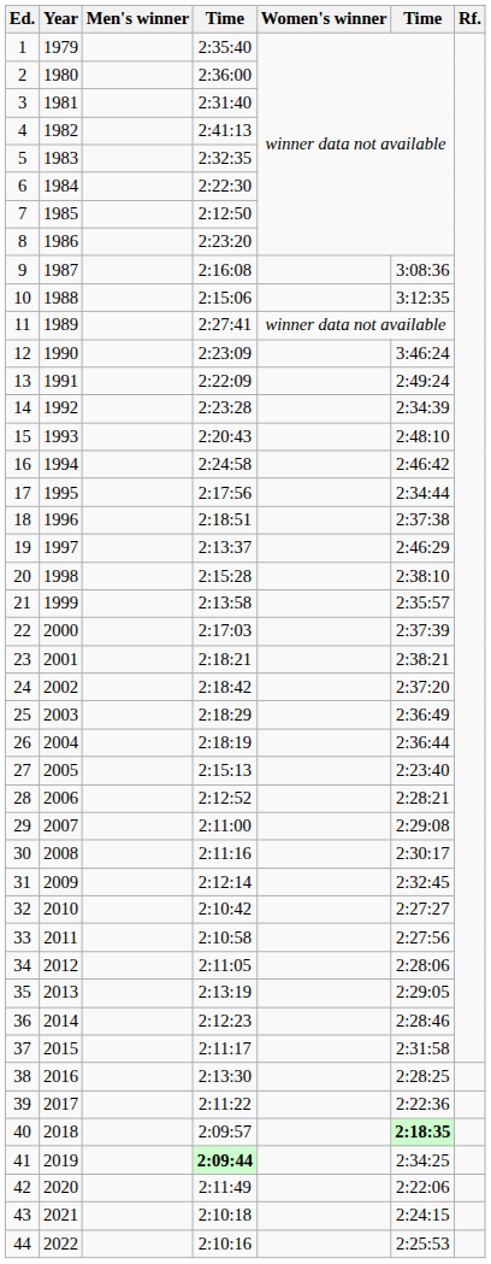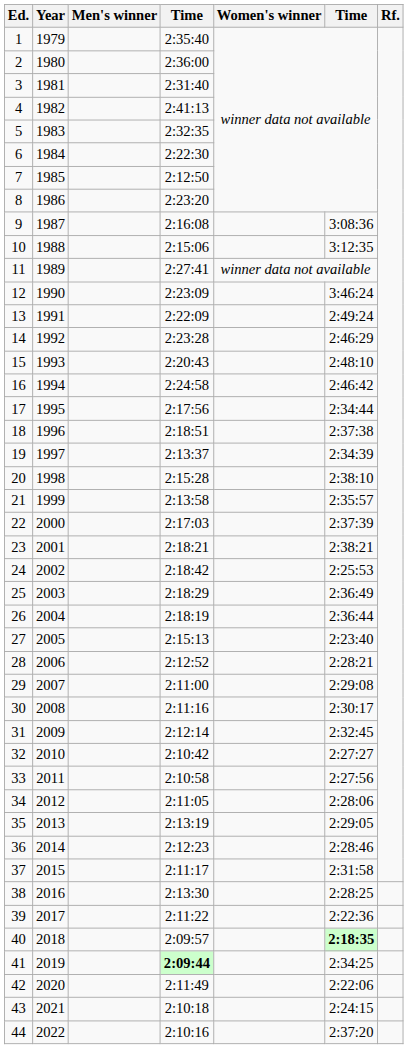 <table class="wikitable sortable" style=" text-align:center;">
 <tr>
 <th class="unsortable">Ed.</th>
 <th>Year</th>
 <th>Men's winner</th>
 <th>Time</th>
 <th>Women's winner</th>
 <th>Time</th>
 <th class="unsortable">Rf.</th>
 </tr>
 <tr>
 <td>1</td>
 <td>1979</td>
 <td align="left"></td>
 <td>2:35:40</td>
 <td colspan="2" rowspan="8"><em>winner data not available</em></td>
 </tr>
 <tr>
 <td>2</td>
 <td>1980</td>
 <td align="left"></td>
 <td>2:36:00</td>
 </tr>
 <tr>
 <td>3</td>
 <td>1981</td>
 <td align="left"></td>
 <td>2:31:40</td>
 </tr>
 <tr>
 <td>4</td>
 <td>1982</td>
 <td align="left"></td>
 <td>2:41:13</td>
 </tr>
 <tr>
 <td>5</td>
 <td>1983</td>
 <td align="left"></td>
 <td>2:32:35</td>
 </tr>
 <tr>
 <td>6</td>
 <td>1984</td>
 <td align="left"></td>
 <td>2:22:30</td>
 </tr>
 <tr>
 <td>7</td>
 <td>1985</td>
 <td align="left"></td>
 <td>2:12:50</td>
 </tr>
 <tr>
 <td>8</td>
 <td>1986</td>
 <td align="left"></td>
 <td>2:23:20</td>
 </tr>
 <tr>
 <td>9</td>
 <td>1987</td>
 <td align="left"></td>
 <td>2:16:08</td>
 <td align="left"></td>
 <td>3:08:36</td>
 </tr>
 <tr>
 <td>10</td>
 <td>1988</td>
 <td align="left"></td>
 <td>2:15:06</td>
 <td align="left"></td>
 <td>3:12:35</td>
 </tr>
 <tr>
 <td>11</td>
 <td>1989</td>
 <td align="left"></td>
 <td>2:27:41</td>
 <td colspan="2"><em>winner data not available</em></td>
 </tr>
 <tr>
 <td>12</td>
 <td>1990</td>
 <td align="left"></td>
 <td>2:23:09</td>
 <td align="left"></td>
 <td>3:46:24</td>
 </tr>
 <tr>
 <td>13</td>
 <td>1991</td>
 <td align="left"></td>
 <td>2:22:09</td>
 <td align="left"></td>
 <td>2:49:24</td>
 </tr>
 <tr>
 <td>14</td>
 <td>1992</td>
 <td align="left"></td>
 <td>2:23:28</td>
 <td align="left"></td>
-<td>2:34:39</td>
+<td>2:46:29</td>
 </tr>
 <tr>
 <td>15</td>
 <td>1993</td>
 <td align="left"></td>
 <td>2:20:43</td>
 <td align="left"></td>
 <td>2:48:10</td>
 </tr>
 <tr>
 <td>16</td>
 <td>1994</td>
 <td align="left"></td>
 <td>2:24:58</td>
 <td align="left"></td>
 <td>2:46:42</td>
 </tr>
 <tr>
 <td>17</td>
 <td>1995</td>
 <td align="left"></td>
 <td>2:17:56</td>
 <td align="left"></td>
 <td>2:34:44</td>
 </tr>
 <tr>
 <td>18</td>
 <td>1996</td>
 <td align="left"></td>
 <td>2:18:51</td>
 <td align="left"></td>
 <td>2:37:38</td>
 </tr>
 <tr>
 <td>19</td>
 <td>1997</td>
 <td align="left"></td>
 <td>2:13:37</td>
 <td align="left"></td>
-<td>2:46:29</td>
+<td>2:34:39</td>
 </tr>
 <tr>
 <td>20</td>
 <td>1998</td>
 <td align="left"></td>
 <td>2:15:28</td>
 <td align="left"></td>
 <td>2:38:10</td>
 </tr>
 <tr>
 <td>21</td>
 <td>1999</td>
 <td align="left"></td>
 <td>2:13:58</td>
 <td align="left"></td>
 <td>2:35:57</td>
 </tr>
 <tr>
 <td>22</td>
 <td>2000</td>
 <td align="left"></td>
 <td>2:17:03</td>
 <td align="left"></td>
 <td>2:37:39</td>
 </tr>
 <tr>
 <td>23</td>
 <td>2001</td>
 <td align="left"></td>
 <td>2:18:21</td>
 <td align="left"></td>
 <td>2:38:21</td>
 </tr>
 <tr>
 <td>24</td>
 <td>2002</td>
 <td align="left"></td>
 <td>2:18:42</td>
 <td align="left"></td>
-<td>2:37:20</td>
+<td>2:25:53</td>
 </tr>
 <tr>
 <td>25</td>
 <td>2003</td>
 <td align="left"></td>
 <td>2:18:29</td>
 <td align="left"></td>
 <td>2:36:49</td>
 </tr>
 <tr>
 <td>26</td>
 <td>2004</td>
 <td align="left"></td>
 <td>2:18:19</td>
 <td align="left"></td>
 <td>2:36:44</td>
 </tr>
 <tr>
 <td>27</td>
 <td>2005</td>
 <td align="left"></td>
 <td>2:15:13</td>
 <td align="left"></td>
 <td>2:23:40</td>
 </tr>
 <tr>
 <td>28</td>
 <td>2006</td>
 <td align="left"></td>
 <td>2:12:52</td>
 <td align="left"></td>
 <td>2:28:21</td>
 </tr>
 <tr>
 <td>29</td>
 <td>2007</td>
 <td align="left"></td>
 <td>2:11:00</td>
 <td align="left"></td>
 <td>2:29:08</td>
 </tr>
 <tr>
 <td>30</td>
 <td>2008</td>
 <td align="left"></td>
 <td>2:11:16</td>
 <td align="left"></td>
 <td>2:30:17</td>
 </tr>
 <tr>
 <td>31</td>
 <td>2009</td>
 <td align="left"></td>
 <td>2:12:14</td>
 <td align="left"></td>
 <td>2:32:45</td>
 </tr>
 <tr>
 <td>32</td>
 <td>2010</td>
 <td align="left"></td>
 <td>2:10:42</td>
 <td align="left"></td>
 <td>2:27:27</td>
 </tr>
 <tr>
 <td>33</td>
 <td>2011</td>
 <td align="left"></td>
 <td>2:10:58</td>
 <td align="left"></td>
 <td>2:27:56</td>
 </tr>
 <tr>
 <td>34</td>
 <td>2012</td>
 <td align="left"></td>
 <td>2:11:05</td>
 <td align="left"></td>
 <td>2:28:06</td>
 </tr>
 <tr>
 <td>35</td>
 <td>2013</td>
 <td align="left"></td>
 <td>2:13:19</td>
 <td align="left"></td>
 <td>2:29:05</td>
 </tr>
 <tr>
 <td>36</td>
 <td>2014</td>
 <td align="left"></td>
 <td>2:12:23</td>
 <td align="left"></td>
 <td>2:28:46</td>
 </tr>
 <tr>
 <td>37</td>
 <td>2015</td>
 <td align="left"></td>
 <td>2:11:17</td>
 <td align="left"></td>
 <td>2:31:58</td>
 </tr>
 <tr>
 <td>38</td>
 <td>2016</td>
 <td align="left"></td>
 <td>2:13:30</td>
 <td align="left"></td>
 <td>2:28:25</td>
 <td></td>
 </tr>
 <tr>
 <td>39</td>
 <td>2017</td>
 <td align="left"></td>
 <td>2:11:22</td>
 <td align="left"></td>
 <td>2:22:36</td>
 <td></td>
 </tr>
 <tr>
 <td>40</td>
 <td>2018</td>
 <td align="left"></td>
 <td>2:09:57</td>
 <td align="left"></td>
 <td bgcolor="#CCFFCC"><strong>2:18:35</strong></td>
 <td></td>
 </tr>
 <tr>
 <td>41</td>
 <td>2019</td>
 <td align="left"></td>
 <td bgcolor="#CCFFCC"><strong>2:09:44</strong></td>
 <td align="left"></td>
 <td>2:34:25</td>
 <td></td>
 </tr>
 <tr>
 <td>42</td>
 <td>2020</td>
 <td align="left"></td>
 <td>2:11:49</td>
 <td align="left"></td>
 <td>2:22:06</td>
 <td></td>
 </tr>
 <tr>
 <td>43</td>
 <td>2021</td>
 <td align="left"></td>
 <td>2:10:18</td>
 <td align="left"></td>
 <td>2:24:15</td>
 <td></td>
 </tr>
 <tr>
 <td>44</td>
 <td>2022</td>
 <td align="left"></td>
 <td>2:10:16</td>
 <td align="left"></td>
-<td>2:25:53</td>
+<td>2:37:20</td>
 <td></td>
 </tr>
 </table>
